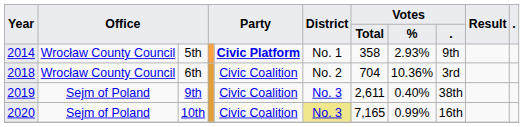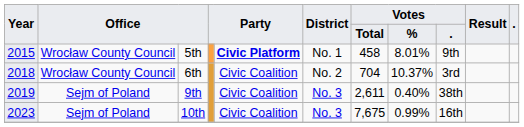 <table class="wikitable" style="font-size:90%; text-align:center;">
 <tr>
 <th style="background-color:#EAECF0;" rowspan=2>Year</th>
 <th colspan="2" rowspan="2" style="background-color:#EAECF0;">Office</th>
 <th style="background-color:#EAECF0;" colspan=2 rowspan=2>Party</th>
 <th style="background-color:#EAECF0;" colspan=1 rowspan=2>District</th>
 <th style="background-color:#EAECF0;" colspan=3>Votes</th>
 <th style="background-color:#EAECF0;" rowspan=2>Result</th>
 <th style="background-color:#EAECF0;" rowspan=2>.</th>
 </tr>
 <tr>
 <th style="background-color:#EAECF0;">Total</th>
 <th style="background-color:#EAECF0;">%</th>
 <th style="background-color:#EAECF0;">.</th>
 </tr>
 <tr>
-<td style="background-color:#EAECF0;"><a href='#'>2014</a></td>
+<td style="background-color:#EAECF0;"><a href='#'>2015</a></td>
 <td><a href='#'>Wrocław County Council</a></td>
 <td>5th</td>
 <td style="background-color:#FCA241;;"></td>
 <td><strong><a href='#'>Civic Platform</a></strong></td>
 <td>No. 1</td>
-<td>358</td>
-<td>2.93%</td>
+<td>458</td>
+<td>8.01%</td>
 <td>9th</td>
 <td></td>
 <td></td>
 </tr>
 <tr>
 <td style="background-color:#EAECF0;"><a href='#'>2018</a></td>
 <td><a href='#'>Wrocław County Council</a></td>
 <td>6th</td>
 <td rowspan=3 style="background-color:#E19F39;;"></td>
 <td><a href='#'>Civic Coalition</a></td>
 <td>No. 2</td>
 <td>704</td>
-<td>10.36%</td>
+<td>10.37%</td>
 <td>3rd</td>
 <td></td>
 <td></td>
 </tr>
 <tr>
 <td style="background-color:#EAECF0;"><a href='#'>2019</a></td>
 <td><a href='#'>Sejm of Poland</a></td>
 <td><a href='#'>9th</a></td>
 <td><a href='#'>Civic Coalition</a></td>
 <td><a href='#'>No. 3</a></td>
 <td>2,611</td>
 <td>0.40%</td>
 <td>38th</td>
 <td></td>
 <td></td>
 </tr>
 <tr>
-<td style="background-color:#EAECF0;"><a href='#'>2020</a></td>
+<td style="background-color:#EAECF0;"><a href='#'>2023</a></td>
 <td><a href='#'>Sejm of Poland</a></td>
 <td><a href='#'>10th</a></td>
 <td><a href='#'>Civic Coalition</a></td>
-<td style="background: khaki;"><a href='#'>No. 3</a></td>
-<td>7,165</td>
+<td><a href='#'>No. 3</a></td>
+<td>7,675</td>
 <td>0.99%</td>
 <td>16th</td>
 <td></td>
 <td></td>
 </tr>
 <tr>
 </tr>
 </table>
